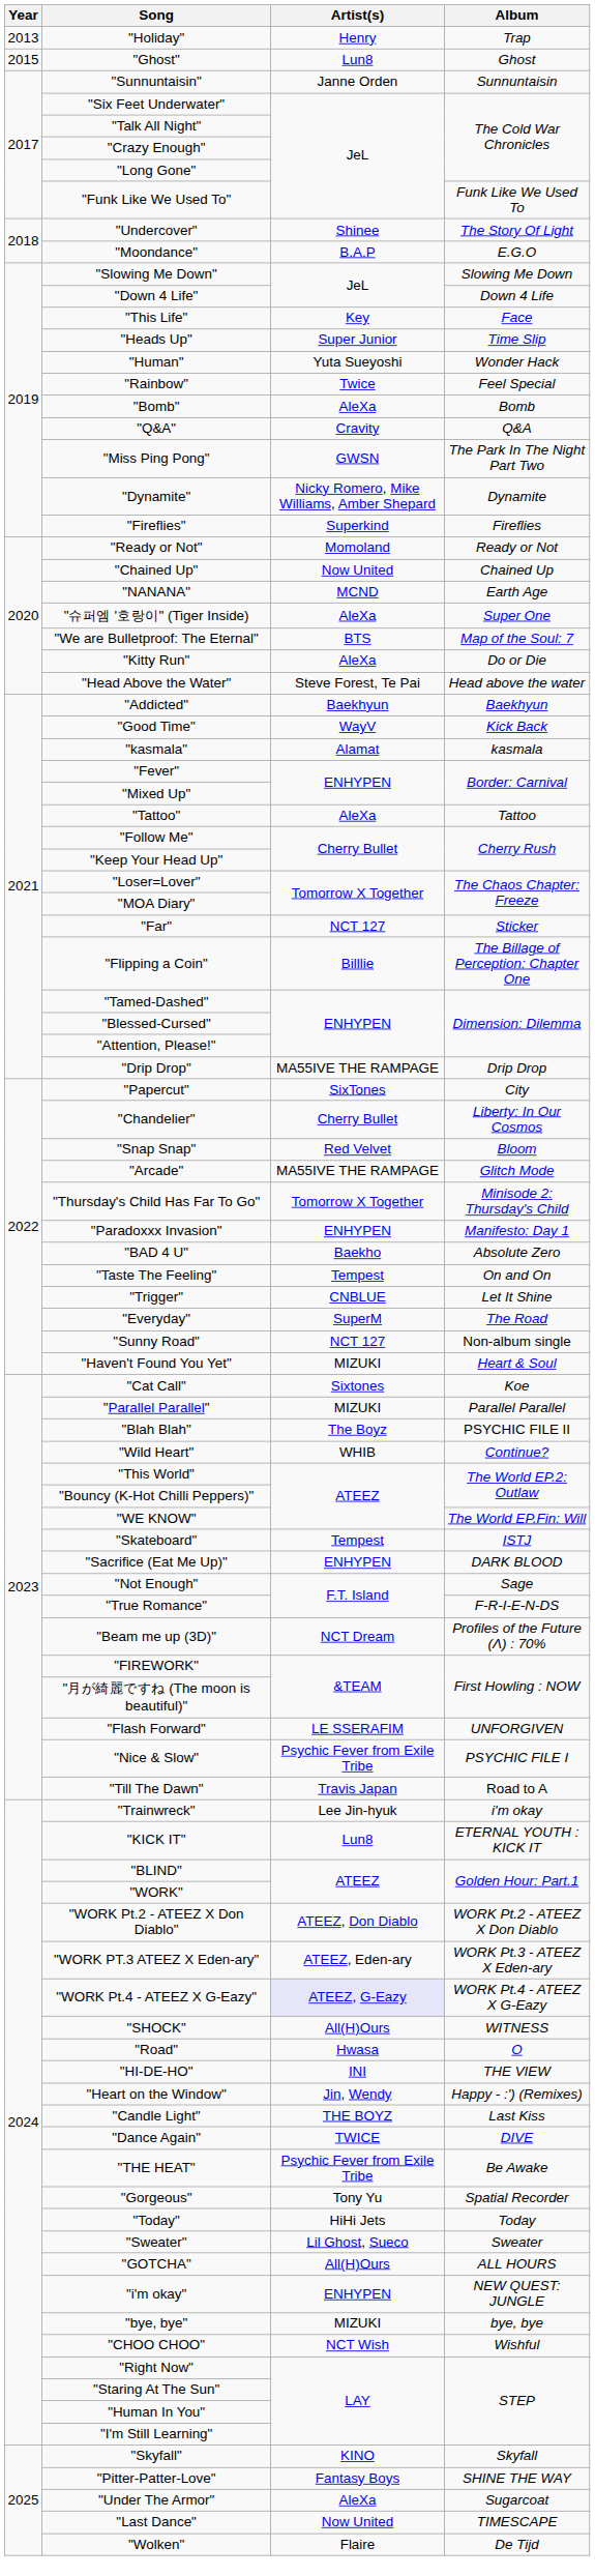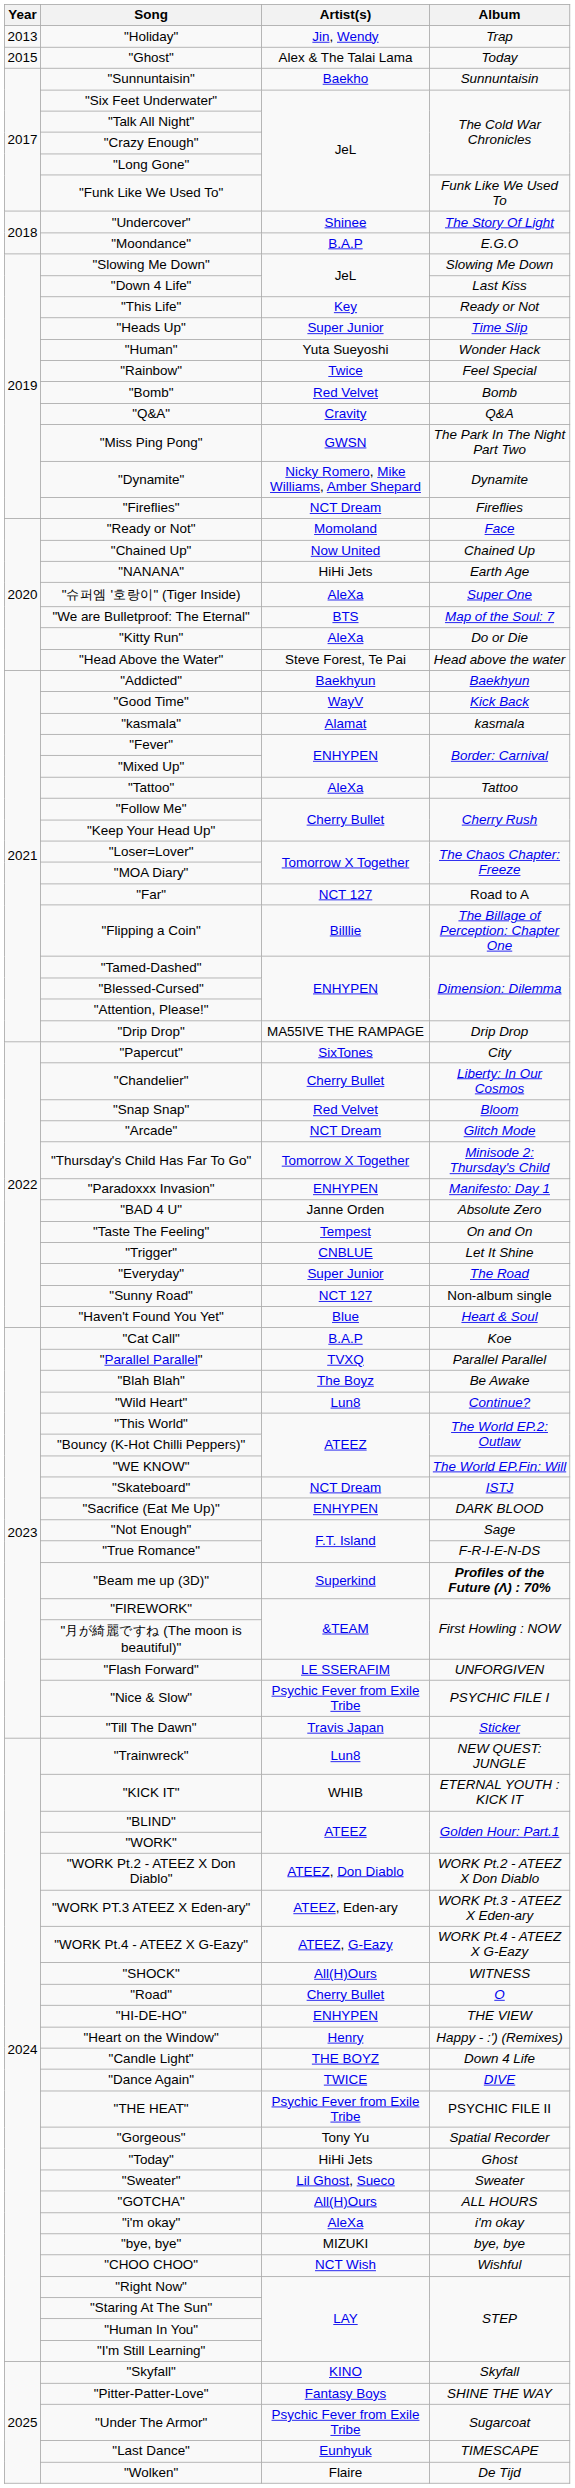 <table class="wikitable sortable" style="text-align: center;">
 <tr>
 <th rowspan="1">Year</th>
 <th rowspan="1" style="width:16em;">Song</th>
 <th rowspan="1" style="width:12em;">Artist(s)</th>
 <th rowspan="1" style="width:10em;">Album</th>
 </tr>
 <tr>
 <td>2013</td>
 <td>"Holiday"</td>
-<td><a href='#'>Henry</a></td>
+<td><a href='#'>Jin</a>, <a href='#'>Wendy</a></td>
 <td><em>Trap</em></td>
 </tr>
 <tr>
 <td>2015</td>
 <td>"Ghost"</td>
-<td><a href='#'>Lun8</a></td>
-<td><em>Ghost</em></td>
+<td>Alex & The Talai Lama</td>
+<td><em>Today</em></td>
 </tr>
 <tr>
 <td rowspan="6">2017</td>
 <td>"Sunnuntaisin"</td>
-<td>Janne Orden</td>
+<td><a href='#'>Baekho</a></td>
 <td><em>Sunnuntaisin</em></td>
 </tr>
 <tr>
 <td>"Six Feet Underwater"</td>
 <td rowspan="5">JeL</td>
 <td rowspan="4"><em>The Cold War Chronicles</em></td>
 </tr>
 <tr>
 <td>"Talk All Night"</td>
 </tr>
 <tr>
 <td>"Crazy Enough"</td>
 </tr>
 <tr>
 <td>"Long Gone"</td>
 </tr>
 <tr>
 <td>"Funk Like We Used To"</td>
 <td><em>Funk Like We Used To</em></td>
 </tr>
 <tr>
 <td rowspan="2">2018</td>
 <td>"Undercover"</td>
 <td><a href='#'>Shinee</a></td>
 <td><em><a href='#'>The Story Of Light</a></em></td>
 </tr>
 <tr>
 <td>"Moondance"</td>
 <td><a href='#'>B.A.P</a></td>
 <td><em>E.G.O</em></td>
 </tr>
 <tr>
 <td rowspan="11">2019</td>
 <td>"Slowing Me Down"</td>
 <td rowspan="2">JeL</td>
 <td><em>Slowing Me Down</em></td>
 </tr>
 <tr>
 <td>"Down 4 Life"</td>
-<td><em>Down 4 Life</em></td>
+<td><em>Last Kiss</em></td>
 </tr>
 <tr>
 <td>"This Life"</td>
 <td><a href='#'>Key</a></td>
-<td><em><a href='#'>Face</a></em></td>
+<td><em>Ready or Not</em></td>
 </tr>
 <tr>
 <td>"Heads Up"</td>
 <td><a href='#'>Super Junior</a></td>
 <td><em><a href='#'>Time Slip</a></em></td>
 </tr>
 <tr>
 <td>"Human"</td>
 <td>Yuta Sueyoshi</td>
 <td><em>Wonder Hack</em></td>
 </tr>
 <tr>
 <td>"Rainbow"</td>
 <td><a href='#'>Twice</a></td>
 <td><em>Feel Special</em></td>
 </tr>
 <tr>
 <td>"Bomb"</td>
-<td><a href='#'>AleXa</a></td>
+<td><a href='#'>Red Velvet</a></td>
 <td><em>Bomb</em></td>
 </tr>
 <tr>
 <td>"Q&A"</td>
 <td><a href='#'>Cravity</a></td>
 <td><em>Q&A</em></td>
 </tr>
 <tr>
 <td>"Miss Ping Pong"</td>
 <td><a href='#'>GWSN</a></td>
 <td><em>The Park In The Night Part Two</em></td>
 </tr>
 <tr>
 <td>"Dynamite"</td>
 <td><a href='#'>Nicky Romero</a>, <a href='#'>Mike Williams</a>, <a href='#'>Amber Shepard</a></td>
 <td><em>Dynamite</em></td>
 </tr>
 <tr>
 <td>"Fireflies"</td>
-<td><a href='#'>Superkind</a></td>
+<td><a href='#'>NCT Dream</a></td>
 <td><em>Fireflies</em></td>
 </tr>
 <tr>
 <td rowspan="7">2020</td>
 <td>"Ready or Not"</td>
 <td><a href='#'>Momoland</a></td>
-<td><em>Ready or Not</em></td>
+<td><em><a href='#'>Face</a></em></td>
 </tr>
 <tr>
 <td>"Chained Up"</td>
 <td><a href='#'>Now United</a></td>
 <td><em>Chained Up</em></td>
 </tr>
 <tr>
 <td>"NANANA"</td>
-<td><a href='#'>MCND</a></td>
+<td>HiHi Jets</td>
 <td><em>Earth Age</em></td>
 </tr>
 <tr>
 <td>"슈퍼엠 '호랑이" (Tiger Inside)</td>
 <td><a href='#'>AleXa</a></td>
 <td><em><a href='#'>Super One</a></em></td>
 </tr>
 <tr>
 <td>"We are Bulletproof: The Eternal"</td>
 <td><a href='#'>BTS</a></td>
 <td><em><a href='#'>Map of the Soul: 7</a></em></td>
 </tr>
 <tr>
 <td>"Kitty Run"</td>
 <td><a href='#'>AleXa</a></td>
 <td><em>Do or Die</em></td>
 </tr>
 <tr>
 <td>"Head Above the Water"</td>
 <td>Steve Forest, Te Pai</td>
 <td><em>Head above the water</em></td>
 </tr>
 <tr>
 <td rowspan="16">2021</td>
 <td>"Addicted"</td>
 <td><a href='#'>Baekhyun</a></td>
 <td><em><a href='#'>Baekhyun</a></em></td>
 </tr>
 <tr>
 <td>"Good Time"</td>
 <td><a href='#'>WayV</a></td>
 <td><em><a href='#'>Kick Back</a></em></td>
 </tr>
 <tr>
 <td>"kasmala"</td>
 <td><a href='#'>Alamat</a></td>
 <td><em>kasmala</em></td>
 </tr>
 <tr>
 <td>"Fever"</td>
 <td rowspan="2"><a href='#'>ENHYPEN</a></td>
 <td rowspan="2"><em><a href='#'>Border: Carnival</a></em></td>
 </tr>
 <tr>
 <td>"Mixed Up"</td>
 </tr>
 <tr>
 <td>"Tattoo"</td>
 <td><a href='#'>AleXa</a></td>
 <td><em>Tattoo</em></td>
 </tr>
 <tr>
 <td>"Follow Me"</td>
 <td rowspan="2"><a href='#'>Cherry Bullet</a></td>
 <td rowspan="2"><em><a href='#'>Cherry Rush</a></em></td>
 </tr>
 <tr>
 <td>"Keep Your Head Up"</td>
 </tr>
 <tr>
 <td>"Loser=Lover"</td>
 <td rowspan="2"><a href='#'>Tomorrow X Together</a></td>
 <td rowspan="2"><em><a href='#'>The Chaos Chapter: Freeze</a></em></td>
 </tr>
 <tr>
 <td>"MOA Diary"</td>
 </tr>
 <tr>
 <td>"Far"</td>
 <td><a href='#'>NCT 127</a></td>
-<td><em><a href='#'>Sticker</a></em></td>
+<td>Road to A</td>
 </tr>
 <tr>
 <td>"Flipping a Coin"</td>
 <td><a href='#'>Billlie</a></td>
 <td><em><a href='#'>The Billage of Perception: Chapter One</a></em></td>
 </tr>
 <tr>
 <td>"Tamed-Dashed"</td>
 <td rowspan="3"><a href='#'>ENHYPEN</a></td>
 <td rowspan="3"><em><a href='#'>Dimension: Dilemma</a></em></td>
 </tr>
 <tr>
 <td>"Blessed-Cursed"</td>
 </tr>
 <tr>
 <td>"Attention, Please!"</td>
 </tr>
 <tr>
 <td>"Drip Drop"</td>
 <td>MA55IVE THE RAMPAGE</td>
 <td><em>Drip Drop</em></td>
 </tr>
 <tr>
 <td rowspan="12">2022</td>
 <td>"Papercut"</td>
 <td><a href='#'>SixTones</a></td>
 <td><em>City</em></td>
 </tr>
 <tr>
 <td>"Chandelier"</td>
 <td><a href='#'>Cherry Bullet</a></td>
 <td><em><a href='#'>Liberty: In Our Cosmos</a></em></td>
 </tr>
 <tr>
 <td>"Snap Snap"</td>
 <td><a href='#'>Red Velvet</a></td>
 <td><em><a href='#'>Bloom</a></em></td>
 </tr>
 <tr>
 <td>"Arcade"</td>
-<td>MA55IVE THE RAMPAGE</td>
+<td><a href='#'>NCT Dream</a></td>
 <td><em><a href='#'>Glitch Mode</a></em></td>
 </tr>
 <tr>
 <td>"Thursday's Child Has Far To Go"</td>
 <td><a href='#'>Tomorrow X Together</a></td>
 <td><em><a href='#'>Minisode 2: Thursday's Child</a></em></td>
 </tr>
 <tr>
 <td>"Paradoxxx Invasion"</td>
 <td><a href='#'>ENHYPEN</a></td>
 <td><em><a href='#'>Manifesto: Day 1</a></em></td>
 </tr>
 <tr>
 <td>"BAD 4 U"</td>
-<td><a href='#'>Baekho</a></td>
+<td>Janne Orden</td>
 <td><em>Absolute Zero</em></td>
 </tr>
 <tr>
 <td>"Taste The Feeling"</td>
 <td><a href='#'>Tempest</a></td>
 <td><em>On and On</em></td>
 </tr>
 <tr>
 <td>"Trigger"</td>
 <td><a href='#'>CNBLUE</a></td>
 <td><em>Let It Shine</em></td>
 </tr>
 <tr>
 <td>"Everyday"</td>
-<td><a href='#'>SuperM</a></td>
+<td><a href='#'>Super Junior</a></td>
 <td><em><a href='#'>The Road</a></em></td>
 </tr>
 <tr>
 <td>"Sunny Road"</td>
 <td><a href='#'>NCT 127</a></td>
 <td>Non-album single</td>
 </tr>
 <tr>
 <td>"Haven't Found You Yet"</td>
-<td>MIZUKI</td>
+<td><a href='#'>Blue</a></td>
 <td><em><a href='#'>Heart & Soul</a></em></td>
 </tr>
 <tr>
 <td rowspan="17">2023</td>
 <td>"Cat Call"</td>
-<td><a href='#'>Sixtones</a></td>
+<td><a href='#'>B.A.P</a></td>
 <td><em>Koe</em></td>
 </tr>
 <tr>
 <td>"<a href='#'>Parallel Parallel</a>"</td>
-<td>MIZUKI</td>
+<td><a href='#'>TVXQ</a></td>
 <td><em>Parallel Parallel</em></td>
 </tr>
 <tr>
 <td>"Blah Blah"</td>
 <td><a href='#'>The Boyz</a></td>
-<td>PSYCHIC FILE II</td>
+<td><em>Be Awake</em></td>
 </tr>
 <tr>
 <td>"Wild Heart"</td>
-<td>WHIB</td>
+<td><a href='#'>Lun8</a></td>
 <td><em><a href='#'>Continue?</a></em></td>
 </tr>
 <tr>
 <td>"This World"</td>
 <td rowspan="3"><a href='#'>ATEEZ</a></td>
 <td rowspan="2"><em><a href='#'>The World EP.2: Outlaw</a></em></td>
 </tr>
 <tr>
 <td>"Bouncy (K-Hot Chilli Peppers)"</td>
 </tr>
 <tr>
 <td>"WE KNOW"</td>
 <td><em><a href='#'>The World EP.Fin: Will</a></em></td>
 </tr>
 <tr>
 <td>"Skateboard"</td>
-<td><a href='#'>Tempest</a></td>
+<td><a href='#'>NCT Dream</a></td>
 <td><em><a href='#'>ISTJ</a></em></td>
 </tr>
 <tr>
 <td>"Sacrifice (Eat Me Up)"</td>
 <td><a href='#'>ENHYPEN</a></td>
 <td><em>DARK BLOOD</em></td>
 </tr>
 <tr>
 <td>"Not Enough"</td>
 <td rowspan="2"><a href='#'>F.T. Island</a></td>
 <td><em>Sage</em></td>
 </tr>
 <tr>
 <td>"True Romance"</td>
 <td><em>F-R-I-E-N-DS</em></td>
 </tr>
 <tr>
 <td>"Beam me up (3D)"</td>
-<td><a href='#'>NCT Dream</a></td>
-<td><em>Profiles of the Future (Λ) : 70%</em></td>
+<td><a href='#'>Superkind</a></td>
+<td><strong><em>Profiles of the Future (Λ) : 70%</em></strong></td>
 </tr>
 <tr>
 <td>"FIREWORK"</td>
 <td rowspan="2"><a href='#'>&TEAM</a></td>
 <td rowspan="2"><em>First Howling : NOW</em></td>
 </tr>
 <tr>
 <td>"月が綺麗ですね (The moon is beautiful)"</td>
 </tr>
 <tr>
 <td>"Flash Forward"</td>
 <td><a href='#'>LE SSERAFIM</a></td>
 <td><em>UNFORGIVEN</em></td>
 </tr>
 <tr>
 <td>"Nice & Slow"</td>
 <td><a href='#'>Psychic Fever from Exile Tribe</a></td>
 <td><em>PSYCHIC FILE I</em></td>
 </tr>
 <tr>
 <td>"Till The Dawn"</td>
 <td><a href='#'>Travis Japan</a></td>
-<td>Road to A</td>
+<td><em><a href='#'>Sticker</a></em></td>
 </tr>
 <tr>
 <td rowspan="25">2024</td>
 <td>"Trainwreck"</td>
-<td>Lee Jin-hyuk</td>
-<td><em>i'm okay</em></td>
+<td><a href='#'>Lun8</a></td>
+<td><em>NEW QUEST: JUNGLE</em></td>
 </tr>
 <tr>
 <td>"KICK IT"</td>
-<td><a href='#'>Lun8</a></td>
+<td>WHIB</td>
 <td><em>ETERNAL YOUTH : KICK IT</em></td>
 </tr>
 <tr>
 <td>"BLIND"</td>
 <td rowspan="2"><a href='#'>ATEEZ</a></td>
 <td rowspan="2"><em><a href='#'>Golden Hour: Part.1</a></em></td>
 </tr>
 <tr>
 <td>"WORK"</td>
 </tr>
 <tr>
 <td>"WORK Pt.2 - ATEEZ X Don Diablo"</td>
 <td><a href='#'>ATEEZ</a>, <a href='#'>Don Diablo</a></td>
 <td><em>WORK Pt.2 - ATEEZ X Don Diablo</em></td>
 </tr>
 <tr>
 <td>"WORK PT.3 ATEEZ X Eden-ary"</td>
 <td><a href='#'>ATEEZ</a>, Eden-ary</td>
 <td><em>WORK Pt.3 - ATEEZ X Eden-ary</em></td>
 </tr>
 <tr>
 <td>"WORK Pt.4 - ATEEZ X G-Eazy"</td>
-<td style="background: lavender;"><a href='#'>ATEEZ</a>, <a href='#'>G-Eazy</a></td>
+<td><a href='#'>ATEEZ</a>, <a href='#'>G-Eazy</a></td>
 <td><em>WORK Pt.4 - ATEEZ X G-Eazy</em></td>
 </tr>
 <tr>
 <td>"SHOCK"</td>
 <td><a href='#'>All(H)Ours</a></td>
 <td><em>WITNESS</em></td>
 </tr>
 <tr>
 <td>"Road"</td>
-<td><a href='#'>Hwasa</a></td>
+<td><a href='#'>Cherry Bullet</a></td>
 <td><em><a href='#'>O</a></em></td>
 </tr>
 <tr>
 <td>"HI-DE-HO"</td>
-<td><a href='#'>INI</a></td>
+<td><a href='#'>ENHYPEN</a></td>
 <td><em>THE VIEW</em></td>
 </tr>
 <tr>
 <td>"Heart on the Window"</td>
-<td><a href='#'>Jin</a>, <a href='#'>Wendy</a></td>
+<td><a href='#'>Henry</a></td>
 <td><em>Happy - :') (Remixes)</em></td>
 </tr>
 <tr>
 <td>"Candle Light"</td>
 <td><a href='#'>THE BOYZ</a></td>
-<td><em>Last Kiss</em></td>
+<td><em>Down 4 Life</em></td>
 </tr>
 <tr>
 <td>"Dance Again"</td>
 <td><a href='#'>TWICE</a></td>
 <td><em><a href='#'>DIVE</a></em></td>
 </tr>
 <tr>
 <td>"THE HEAT"</td>
 <td><a href='#'>Psychic Fever from Exile Tribe</a></td>
-<td><em>Be Awake</em></td>
+<td>PSYCHIC FILE II</td>
 </tr>
 <tr>
 <td>"Gorgeous"</td>
 <td>Tony Yu</td>
 <td><em>Spatial Recorder</em></td>
 </tr>
 <tr>
 <td>"Today"</td>
 <td>HiHi Jets</td>
-<td><em>Today</em></td>
+<td><em>Ghost</em></td>
 </tr>
 <tr>
 <td>"Sweater"</td>
 <td><a href='#'>Lil Ghost</a>, <a href='#'>Sueco</a></td>
 <td><em>Sweater</em></td>
 </tr>
 <tr>
 <td>"GOTCHA"</td>
 <td><a href='#'>All(H)Ours</a></td>
 <td><em>ALL HOURS</em></td>
 </tr>
 <tr>
 <td>"i'm okay"</td>
-<td><a href='#'>ENHYPEN</a></td>
-<td><em>NEW QUEST: JUNGLE</em></td>
+<td><a href='#'>AleXa</a></td>
+<td><em>i'm okay</em></td>
 </tr>
 <tr>
 <td>"bye, bye"</td>
 <td>MIZUKI</td>
 <td><em>bye, bye</em></td>
 </tr>
 <tr>
 <td>"CHOO CHOO"</td>
 <td><a href='#'>NCT Wish</a></td>
 <td><em>Wishful</em></td>
 </tr>
 <tr>
 <td>"Right Now"</td>
 <td rowspan="4"><a href='#'>LAY</a></td>
 <td rowspan="4"><em>STEP</em></td>
 </tr>
 <tr>
 <td>"Staring At The Sun"</td>
 </tr>
 <tr>
 <td>"Human In You"</td>
 </tr>
 <tr>
 <td>"I'm Still Learning"</td>
 </tr>
 <tr>
 <td rowspan="5">2025</td>
 <td>"Skyfall"</td>
 <td><a href='#'>KINO</a></td>
 <td><em>Skyfall</em></td>
 </tr>
 <tr>
 <td>"Pitter-Patter-Love"</td>
 <td><a href='#'>Fantasy Boys</a></td>
 <td><em>SHINE THE WAY</em></td>
 </tr>
 <tr>
 <td>"Under The Armor"</td>
-<td><a href='#'>AleXa</a></td>
+<td><a href='#'>Psychic Fever from Exile Tribe</a></td>
 <td><em>Sugarcoat</em></td>
 </tr>
 <tr>
 <td>"Last Dance"</td>
-<td><a href='#'>Now United</a></td>
+<td><a href='#'>Eunhyuk</a></td>
 <td><em>TIMESCAPE</em></td>
 </tr>
 <tr>
 <td>"Wolken"</td>
 <td>Flaire</td>
 <td><em>De Tijd</em></td>
 </tr>
 </table>
